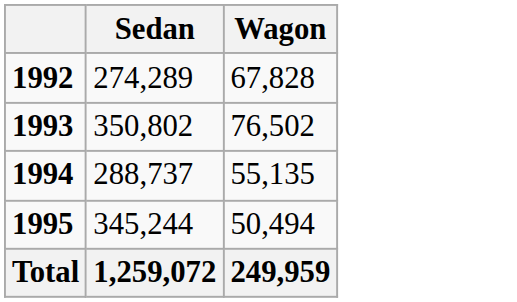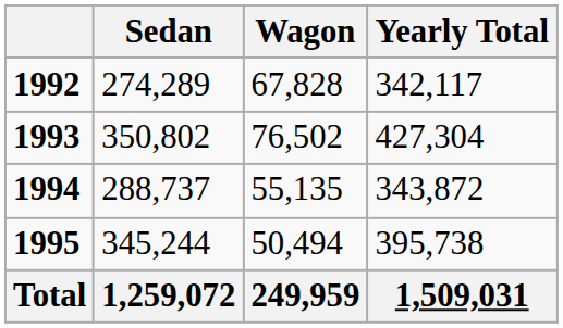 <table class="wikitable">
 <tr>
 <th></th>
 <th>Sedan</th>
 <th>Wagon</th>
+<th>Yearly Total</th>
 </tr>
 <tr>
 <td><strong>1992</strong></td>
 <td>274,289</td>
 <td>67,828</td>
+<td>342,117</td>
 </tr>
 <tr>
 <td><strong>1993</strong></td>
 <td>350,802</td>
 <td>76,502</td>
+<td>427,304</td>
 </tr>
 <tr>
 <td><strong>1994</strong></td>
 <td>288,737</td>
 <td>55,135</td>
+<td>343,872</td>
 </tr>
 <tr>
 <td><strong>1995</strong></td>
 <td>345,244</td>
 <td>50,494</td>
+<td>395,738</td>
 </tr>
 <tr>
 <th>Total</th>
 <th>1,259,072</th>
 <th>249,959</th>
+<th><u>1,509,031</u></th>
 </tr>
 </table>
